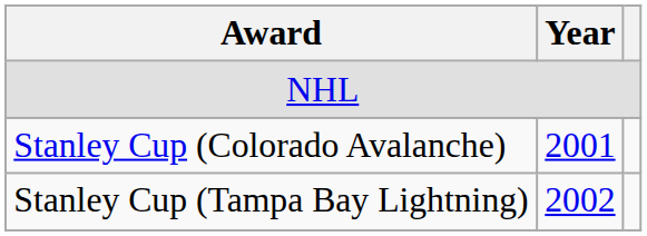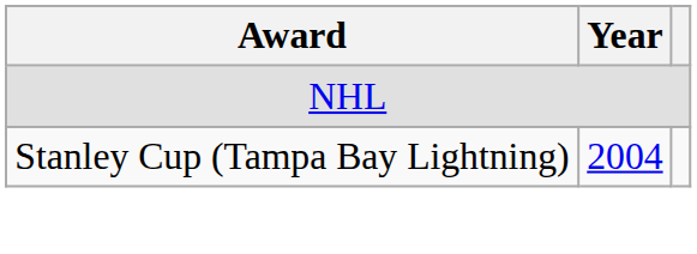 <table class="wikitable">
 <tr>
 <th>Award</th>
 <th>Year</th>
 <th></th>
 </tr>
 <tr ALIGN="center" bgcolor="#e0e0e0">
 <td colspan="3"><a href='#'>NHL</a></td>
 </tr>
 <tr>
-<td><a href='#'>Stanley Cup</a> (Colorado Avalanche)</td>
-<td><a href='#'>2001</a></td>
-<td></td>
-</tr>
-<tr>
 <td>Stanley Cup (Tampa Bay Lightning)</td>
-<td><a href='#'>2002</a></td>
+<td><a href='#'>2004</a></td>
 <td></td>
 </tr>
 </table>
